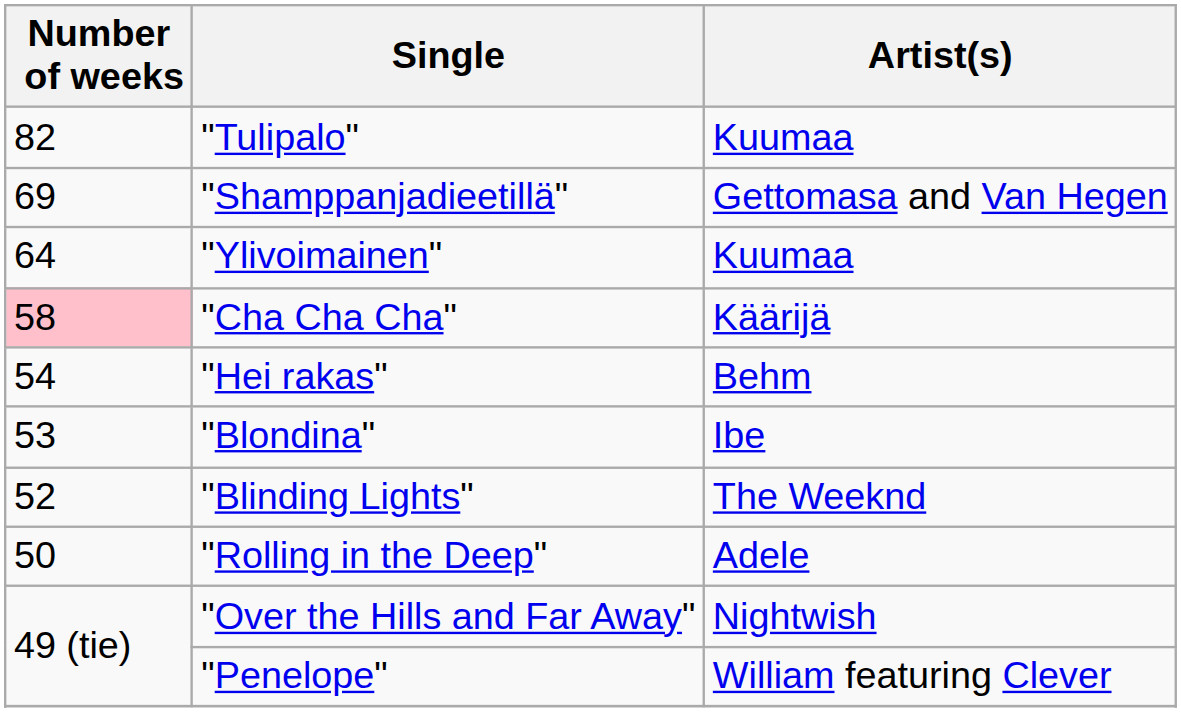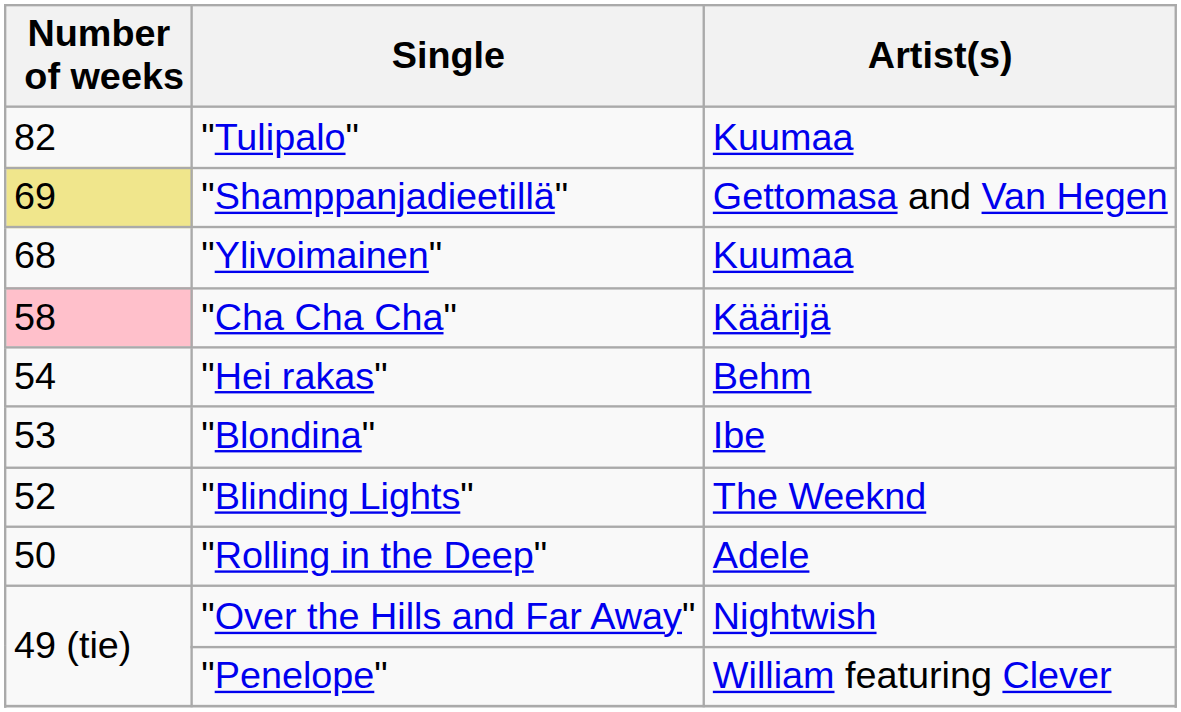 <table class="wikitable sortable">
 <tr>
 <th style="width:30px;">Number<br> of weeks</th>
 <th>Single</th>
 <th>Artist(s)</th>
 </tr>
 <tr>
 <td>82</td>
 <td>"<a href='#'>Tulipalo</a>"</td>
 <td><a href='#'>Kuumaa</a></td>
 </tr>
 <tr>
-<td>69</td>
+<td style="background: khaki;">69</td>
 <td>"<a href='#'>Shamppanjadieetillä</a>"</td>
 <td><a href='#'>Gettomasa</a> and <a href='#'>Van Hegen</a> </td>
 </tr>
 <tr>
-<td>64</td>
+<td>68</td>
 <td>"<a href='#'>Ylivoimainen</a>"</td>
 <td><a href='#'>Kuumaa</a></td>
 </tr>
 <tr>
 <td style="background: pink;">58</td>
 <td>"<a href='#'>Cha Cha Cha</a>"</td>
 <td><a href='#'>Käärijä</a></td>
 </tr>
 <tr>
 <td>54</td>
 <td>"<a href='#'>Hei rakas</a>"</td>
 <td><a href='#'>Behm</a></td>
 </tr>
 <tr>
 <td>53</td>
 <td>"<a href='#'>Blondina</a>"</td>
 <td><a href='#'>Ibe</a></td>
 </tr>
 <tr>
 <td>52</td>
 <td>"<a href='#'>Blinding Lights</a>"</td>
 <td><a href='#'>The Weeknd</a></td>
 </tr>
 <tr>
 <td>50</td>
 <td>"<a href='#'>Rolling in the Deep</a>"</td>
 <td><a href='#'>Adele</a></td>
 </tr>
 <tr>
 <td rowspan="2">49 (tie)</td>
 <td>"<a href='#'>Over the Hills and Far Away</a>"</td>
 <td><a href='#'>Nightwish</a></td>
 </tr>
 <tr>
 <td>"<a href='#'>Penelope</a>"</td>
 <td><a href='#'>William</a> featuring <a href='#'>Clever</a></td>
 </tr>
 <tr>
 </tr>
 <tr>
 </tr>
 </table>
